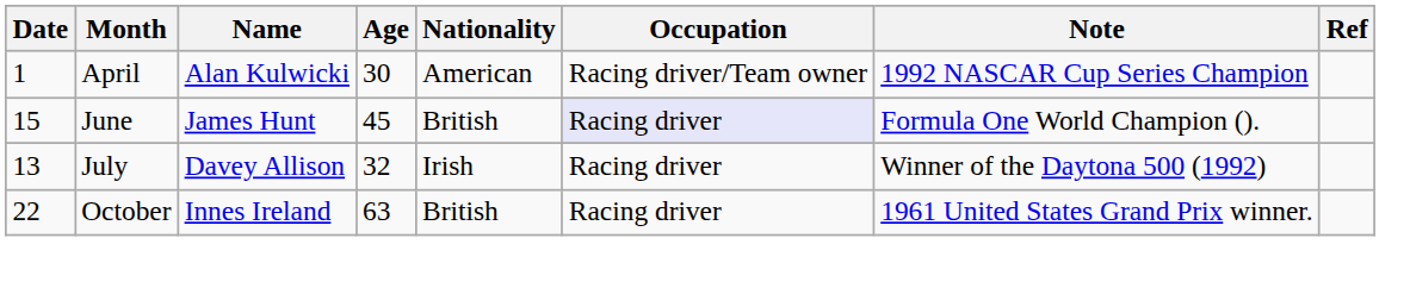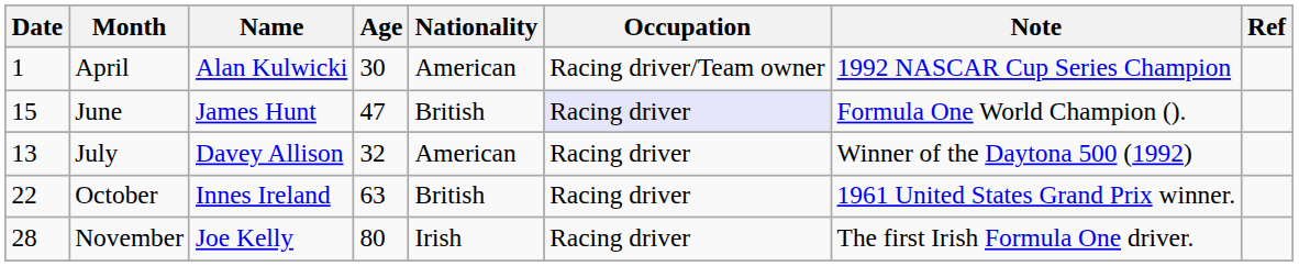 <table class="wikitable" style="font-size:85%;">
 <tr>
 <th>Date</th>
 <th>Month</th>
 <th>Name</th>
 <th>Age</th>
 <th>Nationality</th>
 <th>Occupation</th>
 <th>Note</th>
 <th>Ref</th>
 </tr>
 <tr>
 <td>1</td>
 <td>April</td>
 <td><a href='#'>Alan Kulwicki</a></td>
 <td>30</td>
 <td>American</td>
 <td>Racing driver/Team owner</td>
 <td><a href='#'>1992 NASCAR Cup Series Champion</a></td>
 <td></td>
 </tr>
 <tr>
 <td>15</td>
 <td>June</td>
 <td><a href='#'>James Hunt</a></td>
-<td>45</td>
+<td>47</td>
 <td>British</td>
 <td style="background: lavender;">Racing driver</td>
 <td><a href='#'>Formula One</a> World Champion ().</td>
 <td></td>
 </tr>
 <tr>
 <td>13</td>
 <td>July</td>
 <td><a href='#'>Davey Allison</a></td>
 <td>32</td>
-<td>Irish</td>
+<td>American</td>
 <td>Racing driver</td>
 <td>Winner of the <a href='#'>Daytona 500</a> (<a href='#'>1992</a>)</td>
 <td></td>
 </tr>
 <tr>
 <td>22</td>
 <td>October</td>
 <td><a href='#'>Innes Ireland</a></td>
 <td>63</td>
 <td>British</td>
 <td>Racing driver</td>
 <td><a href='#'>1961 United States Grand Prix</a> winner.</td>
 <td></td>
 </tr>
+<tr>
+<td>28</td>
+<td>November</td>
+<td><a href='#'>Joe Kelly</a></td>
+<td>80</td>
+<td>Irish</td>
+<td>Racing driver</td>
+<td>The first Irish <a href='#'>Formula One</a> driver.</td>
+<td></td>
+</tr>
 </table>
